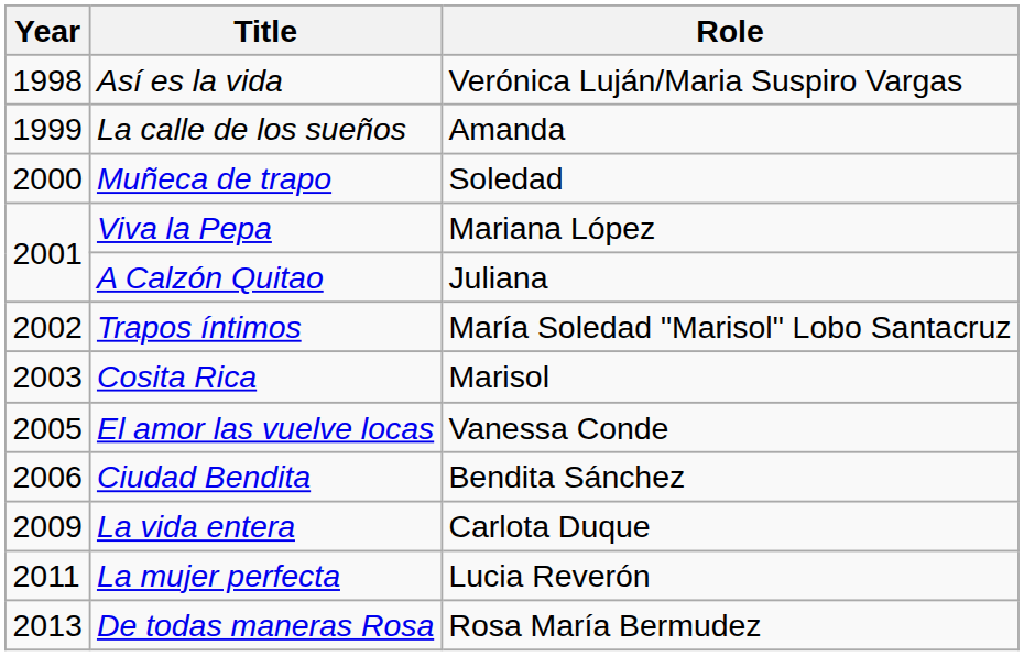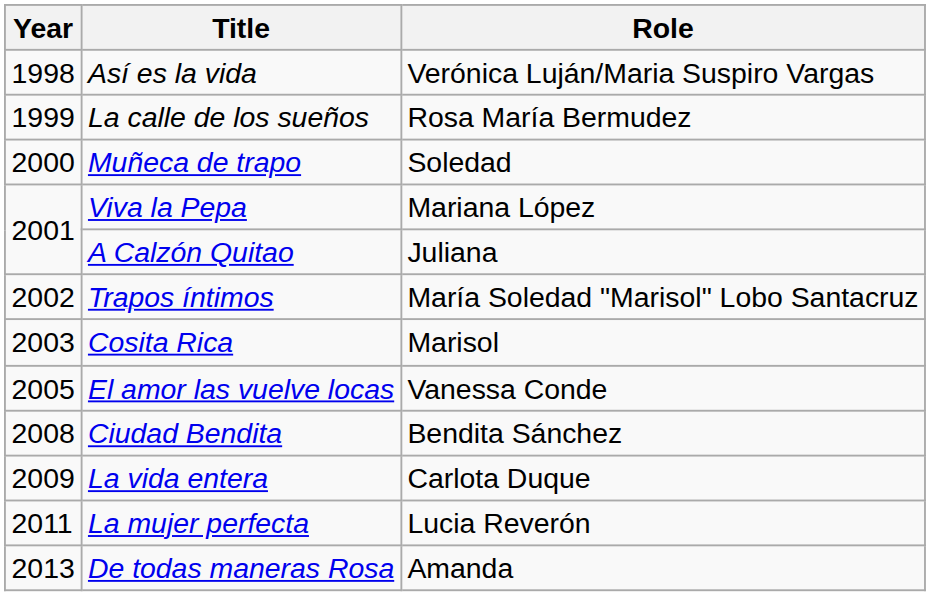 <table class="wikitable" style="font-size: 95%;">
 <tr>
 <th>Year</th>
 <th>Title</th>
 <th>Role</th>
 </tr>
 <tr>
 <td>1998</td>
 <td><em>Así es la vida</em></td>
 <td>Verónica Luján/Maria Suspiro Vargas</td>
 </tr>
 <tr>
 <td>1999</td>
 <td><em>La calle de los sueños</em></td>
-<td>Amanda</td>
+<td>Rosa María Bermudez</td>
 </tr>
 <tr>
 <td>2000</td>
 <td><em><a href='#'>Muñeca de trapo</a></em></td>
 <td>Soledad</td>
 </tr>
 <tr>
 <td rowspan=2>2001</td>
 <td><em><a href='#'>Viva la Pepa</a></em></td>
 <td>Mariana López</td>
 </tr>
 <tr>
 <td><em><a href='#'>A Calzón Quitao</a></em></td>
 <td>Juliana</td>
 </tr>
 <tr>
 <td>2002</td>
 <td><em><a href='#'>Trapos íntimos</a></em></td>
 <td>María Soledad "Marisol" Lobo Santacruz</td>
 </tr>
 <tr>
 <td>2003</td>
 <td><em><a href='#'>Cosita Rica</a></em></td>
 <td>Marisol</td>
 </tr>
 <tr>
 <td>2005</td>
 <td><em><a href='#'>El amor las vuelve locas</a></em></td>
 <td>Vanessa Conde</td>
 </tr>
 <tr>
-<td>2006</td>
+<td>2008</td>
 <td><em><a href='#'>Ciudad Bendita</a></em></td>
 <td>Bendita Sánchez</td>
 </tr>
 <tr>
 <td>2009</td>
 <td><em><a href='#'>La vida entera</a></em></td>
 <td>Carlota Duque</td>
 </tr>
 <tr>
 <td>2011</td>
 <td><em><a href='#'>La mujer perfecta</a></em></td>
 <td>Lucia Reverón</td>
 </tr>
 <tr>
 <td>2013</td>
 <td><em><a href='#'>De todas maneras Rosa</a></em></td>
-<td>Rosa María Bermudez</td>
+<td>Amanda</td>
 </tr>
 </table>
